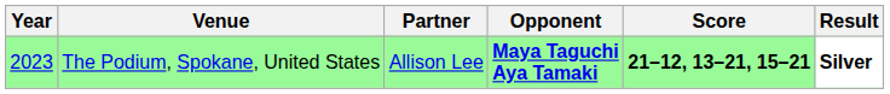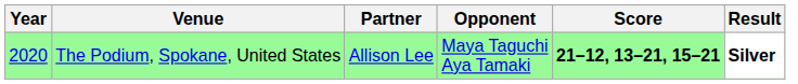 <table class="sortable wikitable" style="font-size: 90%;">
 <tr>
 <th>Year</th>
 <th>Venue</th>
 <th>Partner</th>
 <th>Opponent</th>
 <th>Score</th>
 <th>Result</th>
 </tr>
 <tr style="background:#98FB98">
-<td align="center"><a href='#'>2023</a></td>
+<td align="center"><a href='#'>2020</a></td>
 <td align="left"><a href='#'>The Podium</a>, <a href='#'>Spokane</a>, United States</td>
 <td align="left"> <a href='#'>Allison Lee</a></td>
-<td align="left"><strong> <a href='#'>Maya Taguchi</a><br> <a href='#'>Aya Tamaki</a></strong></td>
+<td align="left"> <a href='#'>Maya Taguchi</a><br> <a href='#'>Aya Tamaki</a></td>
 <td align="left"><strong>21–12, 13–21, 15–21</strong></td>
 <td style="text-align:left; background:white"> <strong>Silver</strong></td>
 </tr>
 </table>
